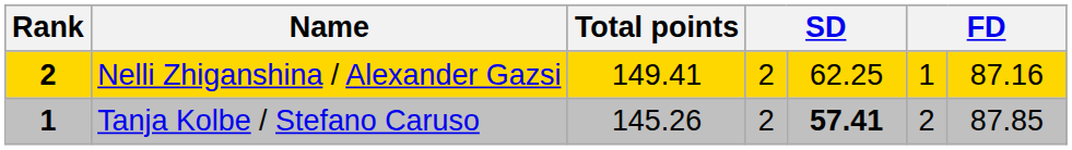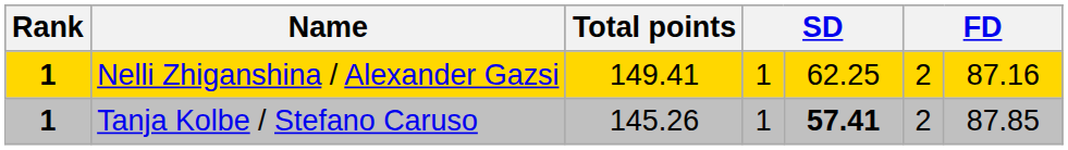 <table class="wikitable sortable">
 <tr>
 <th>Rank</th>
 <th>Name</th>
 <th>Total points</th>
 <th colspan="2" width="80px"><a href='#'>SD</a></th>
 <th colspan="2" width="80px"><a href='#'>FD</a></th>
 </tr>
 <tr bgcolor="gold">
-<td align="center"><strong>2</strong></td>
+<td align="center"><strong>1</strong></td>
 <td><a href='#'>Nelli Zhiganshina</a> / <a href='#'>Alexander Gazsi</a></td>
 <td align="center">149.41</td>
+<td align="center">1</td>
+<td align="center">62.25</td>
 <td align="center">2</td>
-<td align="center">62.25</td>
-<td align="center">1</td>
 <td align="center">87.16</td>
 </tr>
 <tr bgcolor="silver">
 <td align="center"><strong>1</strong></td>
 <td><a href='#'>Tanja Kolbe</a> / <a href='#'>Stefano Caruso</a></td>
 <td align="center">145.26</td>
-<td align="center">2</td>
+<td align="center">1</td>
 <td align="center"><strong>57.41</strong></td>
 <td align="center">2</td>
 <td align="center">87.85</td>
 </tr>
 </table>
